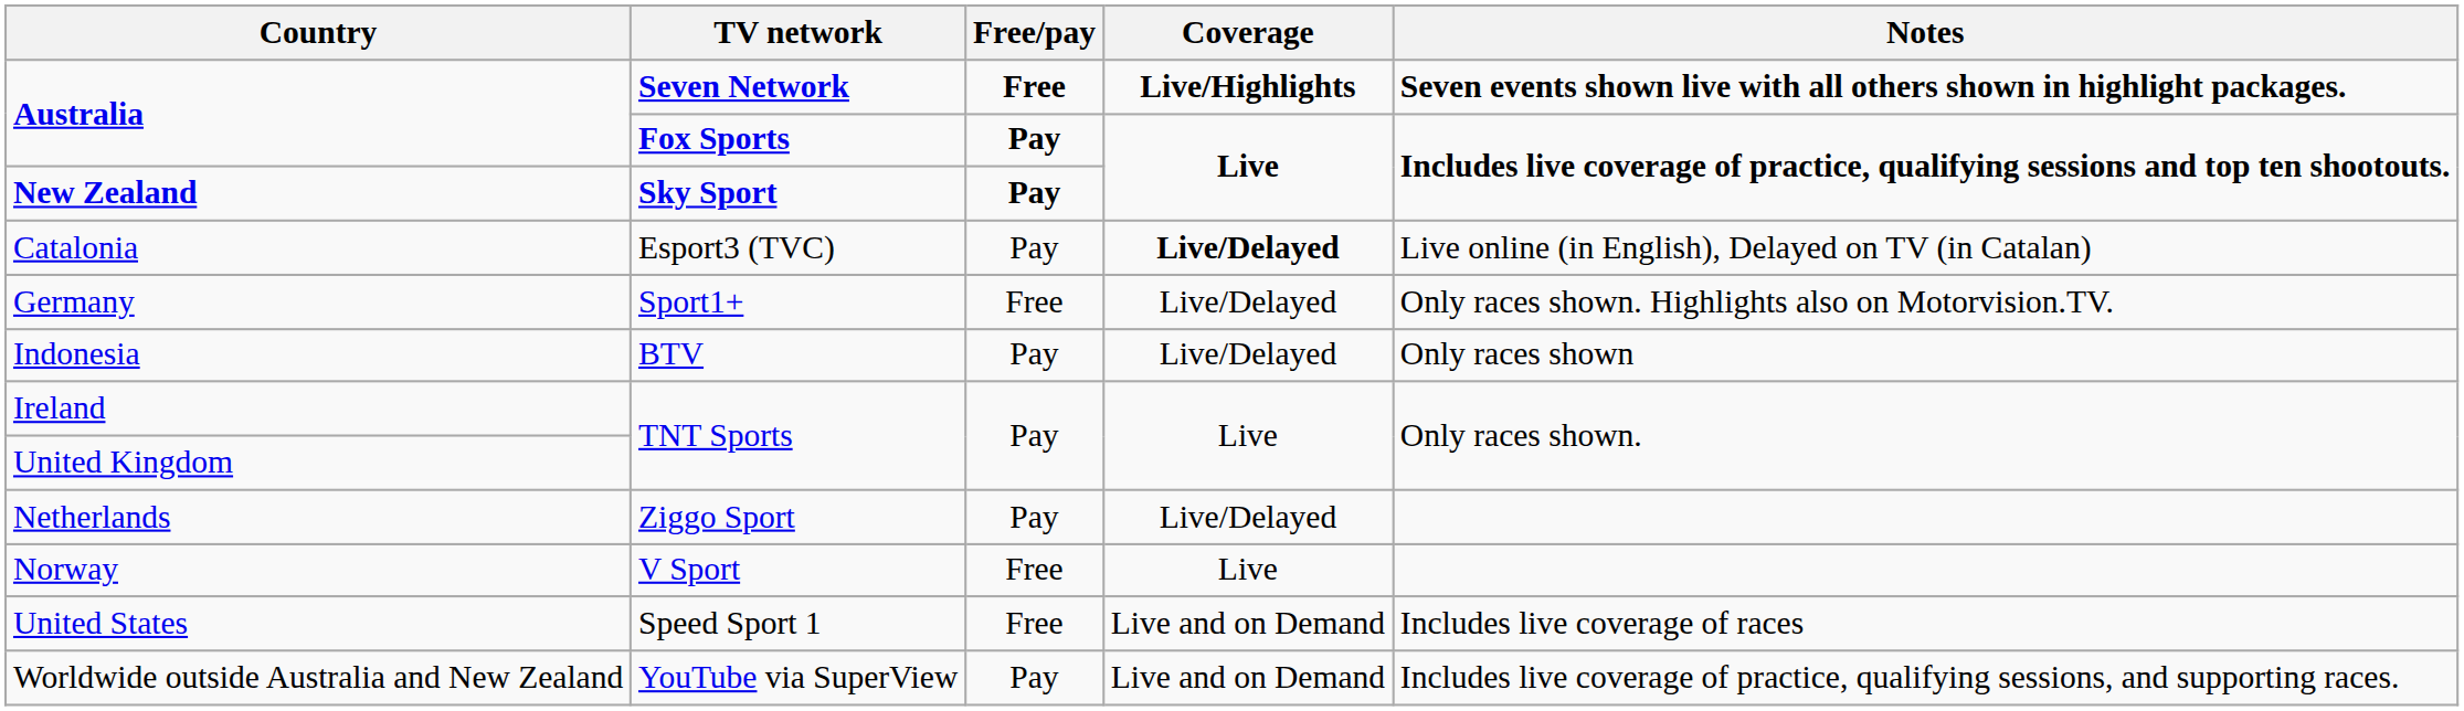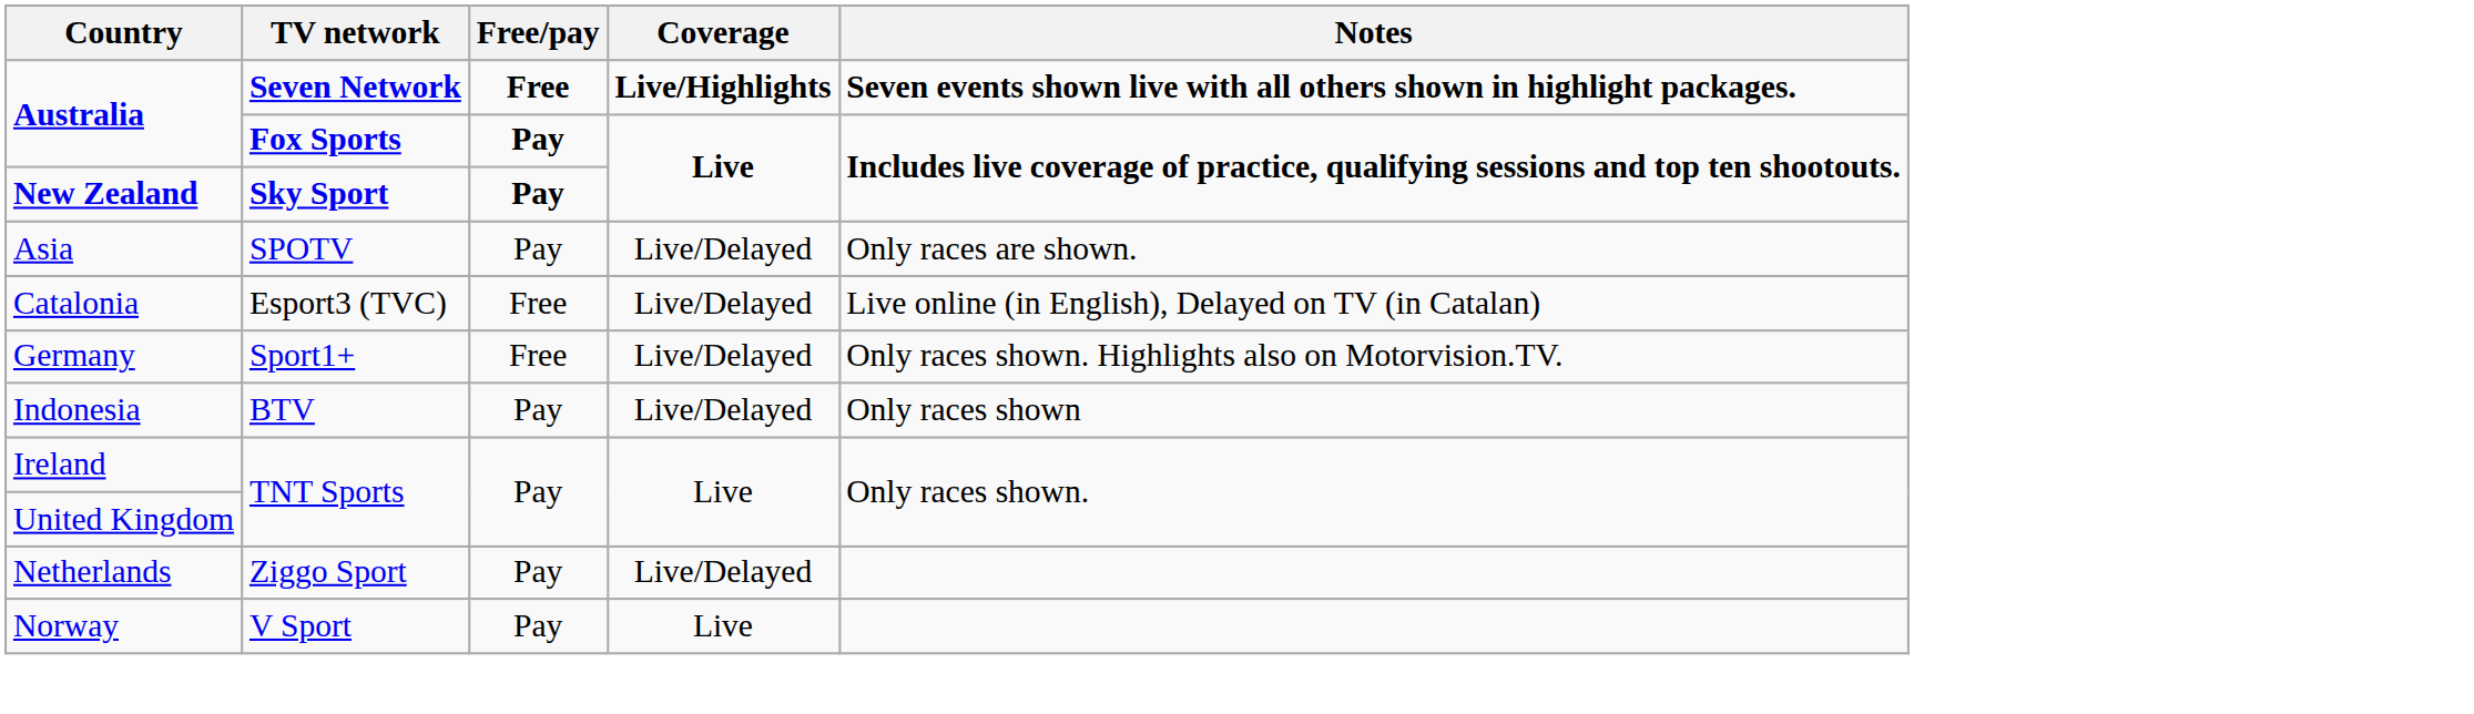 <table class="wikitable" style="font-size: 90%">
 <tr>
 <th>Country</th>
 <th>TV network</th>
 <th>Free/pay</th>
 <th>Coverage</th>
 <th>Notes</th>
 </tr>
 <tr>
 <td rowspan="2"><strong><a href='#'>Australia</a></strong></td>
 <td><strong><a href='#'>Seven Network</a></strong></td>
 <td align="center"><strong>Free</strong></td>
 <td align="center"><strong>Live/Highlights</strong></td>
 <td><strong>Seven events shown live with all others shown in highlight packages.</strong></td>
 </tr>
 <tr>
 <td><a href='#'><strong>Fox Sports</strong></a></td>
 <td align="center"><strong>Pay</strong></td>
 <td rowspan="2" align="center"><strong>Live</strong></td>
 <td rowspan="2"><strong>Includes live coverage of practice, qualifying sessions and top ten shootouts.</strong></td>
 </tr>
 <tr>
 <td><strong><a href='#'>New Zealand</a></strong></td>
 <td><a href='#'><strong>Sky Sport</strong></a></td>
 <td align="center"><strong>Pay</strong></td>
 </tr>
 <tr>
+<td><a href='#'>Asia</a></td>
+<td><a href='#'>SPOTV</a></td>
+<td align="center">Pay</td>
+<td align="center">Live/Delayed</td>
+<td>Only races are shown.</td>
+</tr>
+<tr>
 <td><a href='#'>Catalonia</a></td>
 <td>Esport3 (TVC)</td>
-<td align="center">Pay</td>
-<td align="center"><strong>Live/Delayed</strong></td>
+<td align="center">Free</td>
+<td align="center">Live/Delayed</td>
 <td>Live online (in English), Delayed on TV (in Catalan)</td>
 </tr>
 <tr>
 <td><a href='#'>Germany</a></td>
 <td><a href='#'>Sport1+</a></td>
 <td align="center">Free</td>
 <td align="center">Live/Delayed</td>
 <td>Only races shown. Highlights also on Motorvision.TV.</td>
 </tr>
 <tr>
 <td><a href='#'>Indonesia</a></td>
 <td><a href='#'>BTV</a></td>
 <td align="center">Pay</td>
 <td align="center">Live/Delayed</td>
 <td>Only races shown</td>
 </tr>
 <tr>
 <td><a href='#'>Ireland</a></td>
 <td rowspan="2"><a href='#'>TNT Sports</a></td>
 <td align="center" rowspan="2">Pay</td>
 <td align="center" rowspan="2">Live</td>
 <td rowspan="2">Only races shown.</td>
 </tr>
 <tr>
 <td><a href='#'>United Kingdom</a></td>
 </tr>
 <tr>
 <td><a href='#'>Netherlands</a></td>
 <td><a href='#'>Ziggo Sport</a></td>
 <td align="center">Pay</td>
 <td align="center">Live/Delayed</td>
 <td></td>
 </tr>
 <tr>
 <td><a href='#'>Norway</a></td>
 <td><a href='#'>V Sport</a></td>
-<td align="center">Free</td>
+<td align="center">Pay</td>
 <td align="center">Live</td>
 <td></td>
 </tr>
-<tr>
-<td><a href='#'>United States</a></td>
-<td>Speed Sport 1</td>
-<td align="center">Free</td>
-<td rowspan="1" align="center">Live and on Demand</td>
-<td rowspan="1">Includes live coverage of races</td>
-</tr>
-<tr>
-<td>Worldwide outside Australia and New Zealand</td>
-<td><a href='#'>YouTube</a> via SuperView</td>
-<td align="center">Pay</td>
-<td rowspan="1" align="center">Live and on Demand</td>
-<td rowspan="1">Includes live coverage of practice, qualifying sessions, and supporting races.</td>
-</tr>
 </table>
